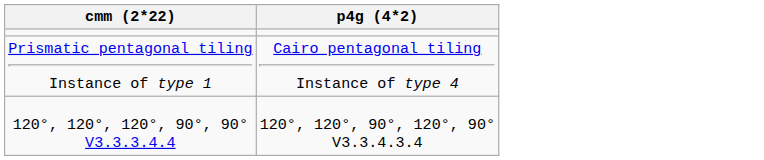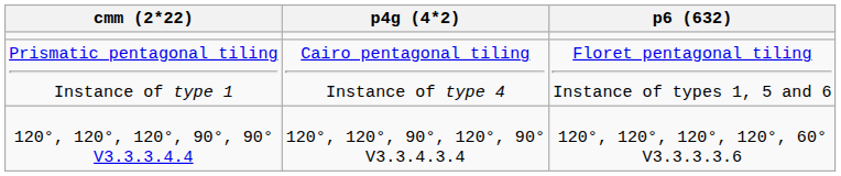 <table class=wikitable>
 <tr>
 <th>cmm (2*22)</th>
 <th>p4g (4*2)</th>
+<th>p6 (632)</th>
 </tr>
 <tr align=center>
+<td></td>
 <td></td>
 <td></td>
 </tr>
 <tr valign=top align=center>
 <td><a href='#'>Prismatic pentagonal tiling</a><hr>Instance of <em>type 1</em></td>
 <td><a href='#'>Cairo pentagonal tiling</a><hr>Instance of <em>type 4</td>
+<td><a href='#'>Floret pentagonal tiling</a><hr>Instance of </em>types 1, 5 and 6<em></td>
 </tr>
 <tr align=center valign=bottom>
 <td><br>120°, 120°, 120°, 90°, 90° <br><a href='#'>V3.3.3.4.4</a></td>
 <td><br>120°, 120°, 90°, 120°, 90°<br>V3.3.4.3.4</td>
+<td><br>120°, 120°, 120°, 120°, 60°<br>V3.3.3.3.6</td>
 </tr>
 </table>
